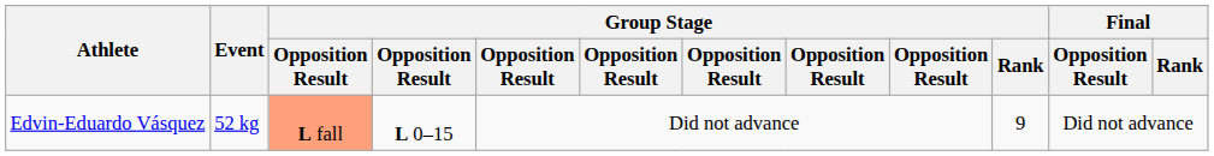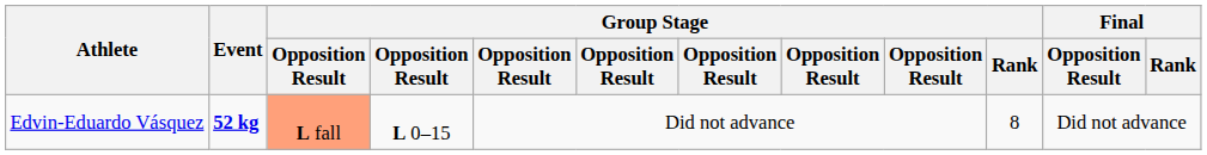 <table class=wikitable style="font-size:90%">
 <tr>
 <th rowspan="2">Athlete</th>
 <th rowspan="2">Event</th>
 <th colspan="8">Group Stage</th>
 <th colspan=2>Final</th>
 </tr>
 <tr>
 <th>Opposition<br>Result</th>
 <th>Opposition<br>Result</th>
 <th>Opposition<br>Result</th>
 <th>Opposition<br>Result</th>
 <th>Opposition<br>Result</th>
 <th>Opposition<br>Result</th>
 <th>Opposition<br>Result</th>
 <th>Rank</th>
 <th>Opposition<br>Result</th>
 <th>Rank</th>
 </tr>
 <tr align=center>
 <td align=left><a href='#'>Edvin-Eduardo Vásquez</a></td>
-<td align=left><a href='#'>52 kg</a></td>
+<td align=left><strong><a href='#'>52 kg</a></strong></td>
 <td style="background: lightsalmon;"><br><strong>L</strong> fall</td>
 <td><br><strong>L</strong> 0–15</td>
 <td colspan=5>Did not advance</td>
-<td>9</td>
+<td>8</td>
 <td colspan=2>Did not advance</td>
 </tr>
 </table>
